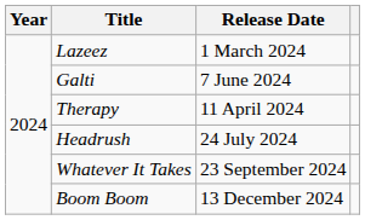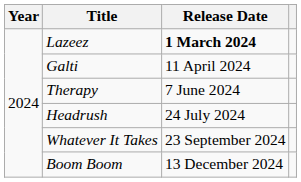 <table class="wikitable">
 <tr>
 <th>Year</th>
 <th>Title</th>
 <th>Release Date</th>
 <th></th>
 </tr>
 <tr>
 <td rowspan="6">2024</td>
 <td><em>Lazeez</em></td>
-<td>1 March 2024</td>
+<td><strong>1 March 2024</strong></td>
 <td></td>
 </tr>
 <tr>
 <td><em>Galti</em></td>
-<td>7 June 2024</td>
+<td>11 April 2024</td>
 <td></td>
 </tr>
 <tr>
 <td><em>Therapy</em></td>
-<td>11 April 2024</td>
+<td>7 June 2024</td>
 <td></td>
 </tr>
 <tr>
 <td><em>Headrush</em></td>
 <td>24 July 2024</td>
 <td></td>
 </tr>
 <tr>
 <td><em>Whatever It Takes</em></td>
 <td>23 September 2024</td>
 <td></td>
 </tr>
 <tr>
 <td><em>Boom Boom</em></td>
 <td>13 December 2024</td>
 <td></td>
 </tr>
 </table>
